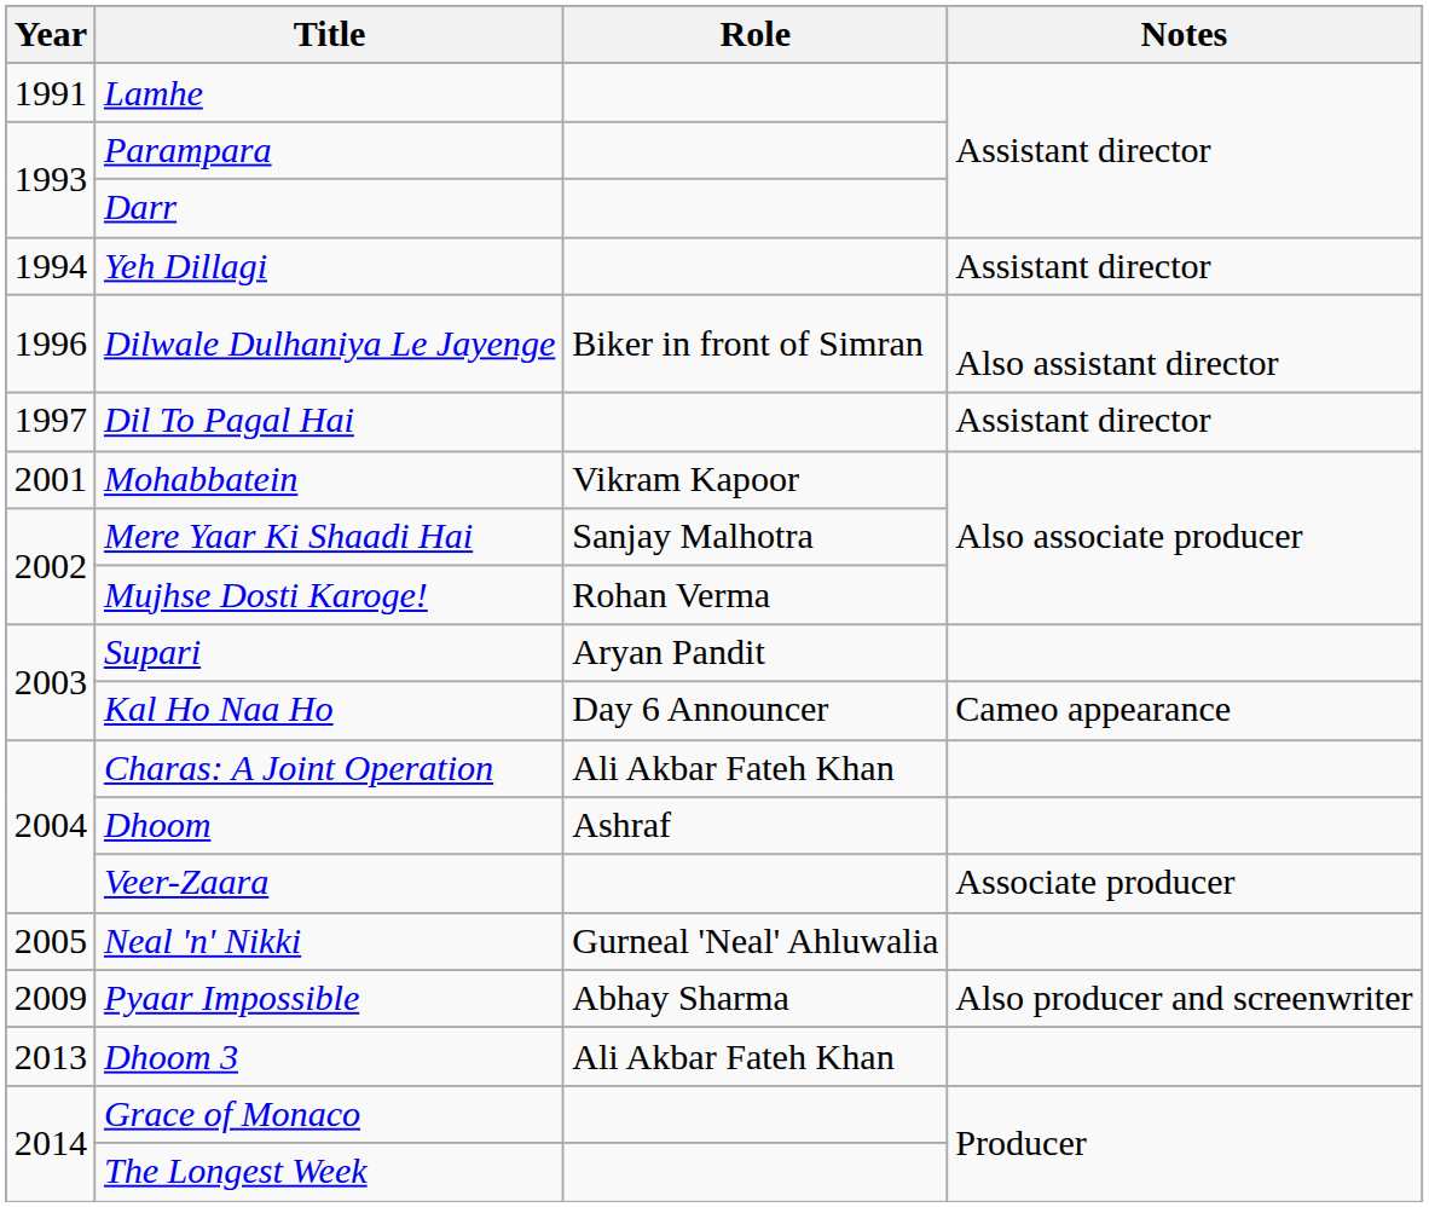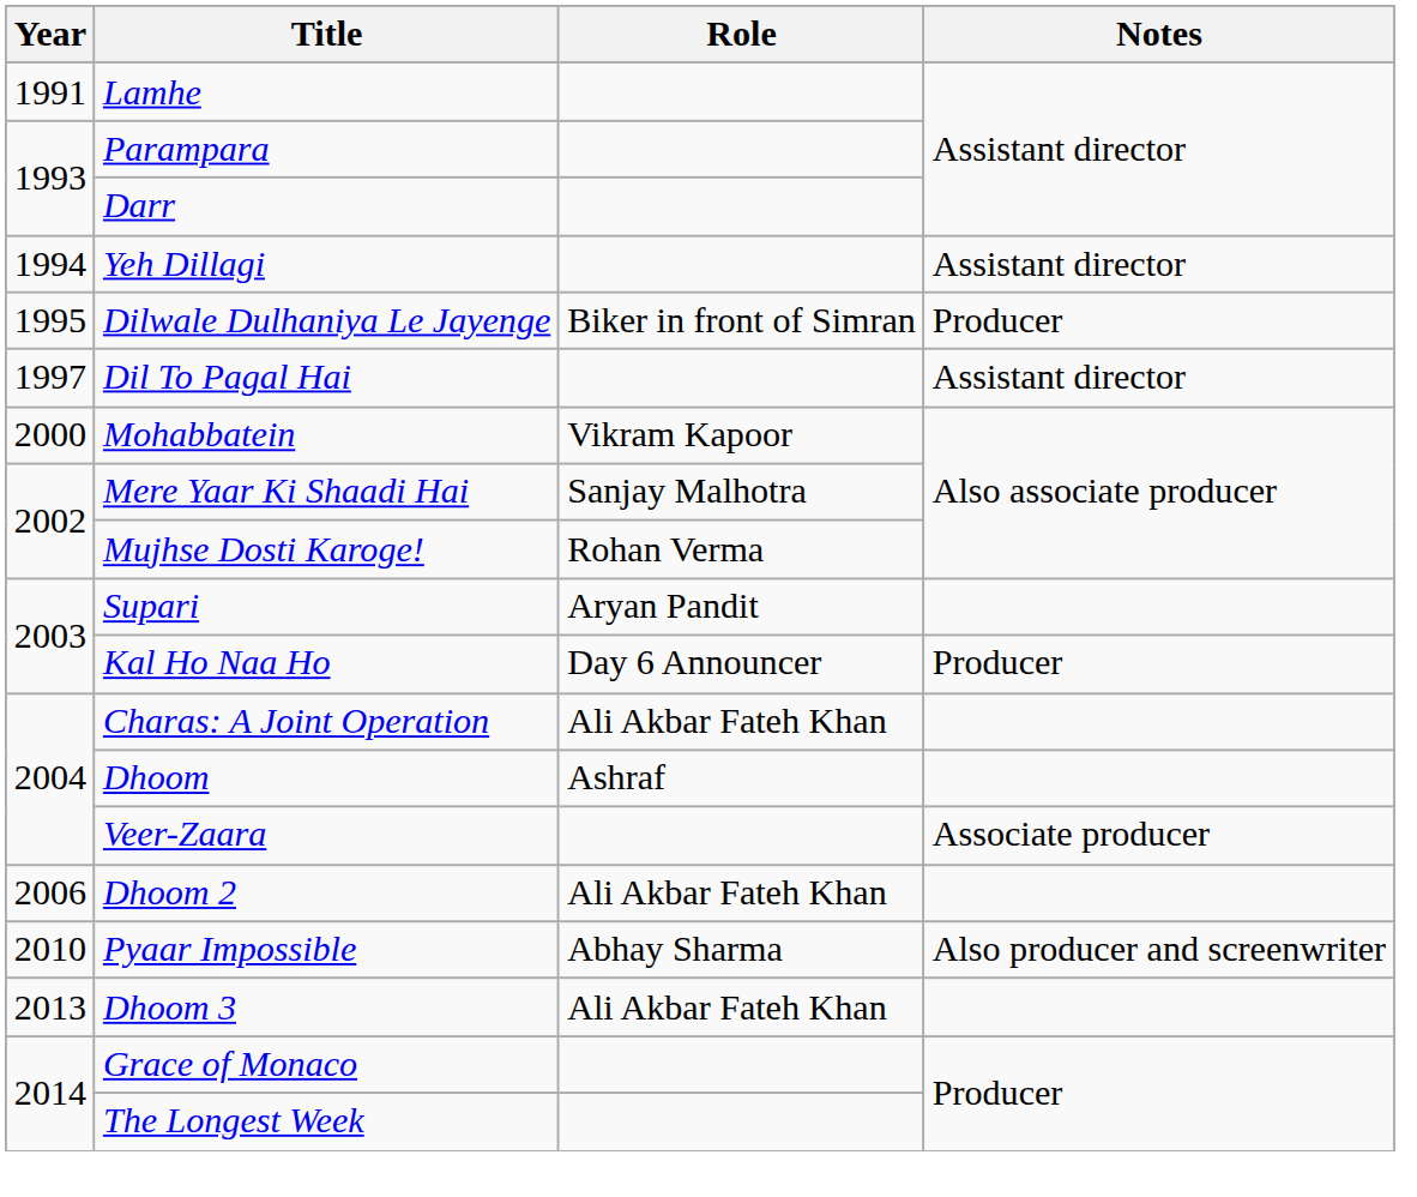 <table class="wikitable sortable">
 <tr>
 <th>Year</th>
 <th>Title</th>
 <th>Role</th>
 <th>Notes</th>
 </tr>
 <tr>
 <td style="text-align:center;">1991</td>
 <td><em><a href='#'>Lamhe</a></em></td>
 <td></td>
 <td rowspan=3>Assistant director</td>
 </tr>
 <tr>
 <td style="text-align:center;" rowspan=2>1993</td>
 <td><em><a href='#'>Parampara</a></em></td>
 <td></td>
 </tr>
 <tr>
 <td><em><a href='#'>Darr</a></em></td>
 <td></td>
 </tr>
 <tr>
 <td style="text-align:center;">1994</td>
 <td><em><a href='#'>Yeh Dillagi</a></em></td>
 <td></td>
 <td>Assistant director</td>
 </tr>
 <tr>
-<td style="text-align:center;">1996</td>
+<td style="text-align:center;">1995</td>
 <td><em><a href='#'>Dilwale Dulhaniya Le Jayenge</a></em></td>
 <td>Biker in front of Simran</td>
-<td><br>Also assistant director</td>
+<td>Producer</td>
 </tr>
 <tr>
 <td style="text-align:center;">1997</td>
 <td><em><a href='#'>Dil To Pagal Hai</a></em></td>
 <td></td>
 <td>Assistant director</td>
 </tr>
 <tr>
-<td style="text-align:center;">2001</td>
+<td style="text-align:center;">2000</td>
 <td><em><a href='#'>Mohabbatein</a> </em></td>
 <td>Vikram Kapoor</td>
 <td rowspan=3>Also associate producer</td>
 </tr>
 <tr>
 <td style="text-align:center;" rowspan="2">2002</td>
 <td><em><a href='#'>Mere Yaar Ki Shaadi Hai</a></em></td>
 <td>Sanjay Malhotra</td>
 </tr>
 <tr>
 <td><em><a href='#'>Mujhse Dosti Karoge!</a></em></td>
 <td>Rohan Verma</td>
 </tr>
 <tr>
 <td style="text-align:center;" rowspan="2">2003</td>
 <td><em><a href='#'>Supari</a></em></td>
 <td>Aryan Pandit</td>
 <td></td>
 </tr>
 <tr>
 <td><em><a href='#'>Kal Ho Naa Ho</a></em></td>
 <td>Day 6 Announcer</td>
-<td>Cameo appearance</td>
+<td>Producer</td>
 </tr>
 <tr>
 <td style="text-align:center;" rowspan="3">2004</td>
 <td><em><a href='#'>Charas: A Joint Operation</a></em></td>
 <td>Ali Akbar Fateh Khan</td>
 <td></td>
 </tr>
 <tr>
 <td><em><a href='#'>Dhoom</a></em></td>
 <td>Ashraf</td>
 <td></td>
 </tr>
 <tr>
 <td><em><a href='#'>Veer-Zaara</a></em></td>
 <td></td>
 <td>Associate producer</td>
 </tr>
 <tr>
-<td style="text-align:center;">2005</td>
-<td><em><a href='#'>Neal 'n' Nikki</a></em></td>
-<td>Gurneal 'Neal' Ahluwalia</td>
+<td style="text-align:center;">2006</td>
+<td><em><a href='#'>Dhoom 2</a></em></td>
+<td>Ali Akbar Fateh Khan</td>
 <td></td>
 </tr>
 <tr>
-<td style="text-align:center;">2009</td>
+<td style="text-align:center;">2010</td>
 <td><em><a href='#'>Pyaar Impossible</a></em></td>
 <td>Abhay Sharma</td>
 <td>Also producer and screenwriter</td>
 </tr>
 <tr>
 <td style="text-align:center;">2013</td>
 <td><em><a href='#'>Dhoom 3</a></em></td>
 <td>Ali Akbar Fateh Khan</td>
 <td></td>
 </tr>
 <tr>
 <td style="text-align:center;" rowspan=2>2014</td>
 <td><em><a href='#'>Grace of Monaco</a></em></td>
 <td></td>
 <td rowspan="2">Producer</td>
 </tr>
 <tr>
 <td><em><a href='#'>The Longest Week</a></em></td>
 <td></td>
 </tr>
 </table>
